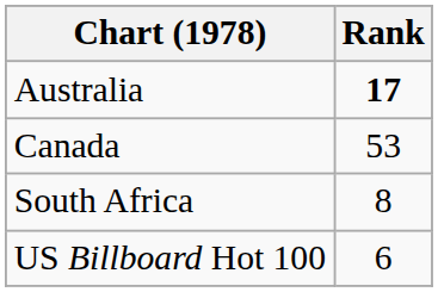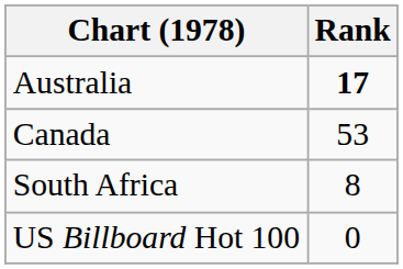 <table class="wikitable sortable">
 <tr>
 <th>Chart (1978)</th>
 <th>Rank</th>
 </tr>
 <tr>
 <td>Australia</td>
 <td style="text-align:center;"><strong>17</strong></td>
 </tr>
 <tr>
 <td>Canada</td>
 <td style="text-align:center;">53</td>
 </tr>
 <tr>
 <td>South Africa</td>
 <td align="center">8</td>
 </tr>
 <tr>
 <td>US <em>Billboard</em> Hot 100</td>
-<td style="text-align:center;">6</td>
+<td style="text-align:center;">0</td>
 </tr>
 </table>
